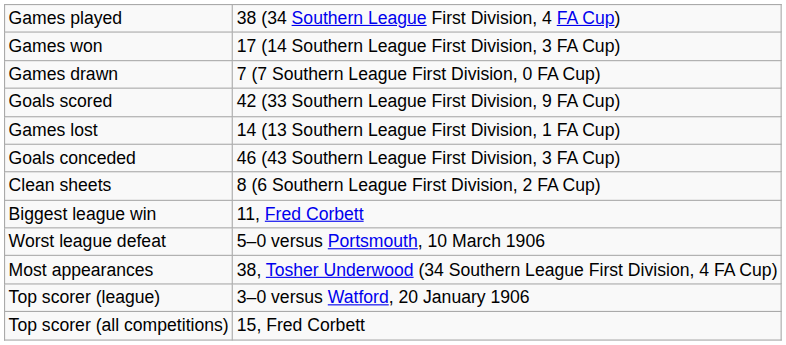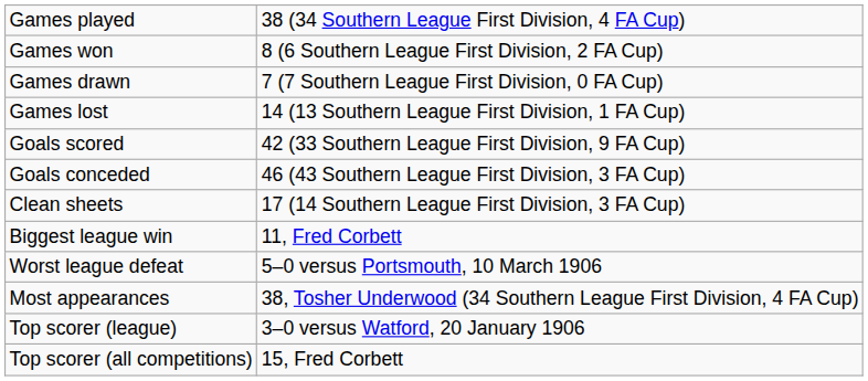 <table class="wikitable">
 <tr>
 <td>Games played</td>
 <td>38 (34 <a href='#'>Southern League</a> First Division, 4 <a href='#'>FA Cup</a>)</td>
 </tr>
 <tr>
 <td>Games won</td>
-<td>17 (14 Southern League First Division, 3 FA Cup)</td>
+<td>8 (6 Southern League First Division, 2 FA Cup)</td>
 </tr>
 <tr>
 <td>Games drawn</td>
 <td>7 (7 Southern League First Division, 0 FA Cup)</td>
 </tr>
 <tr>
+<td>Games lost</td>
+<td>14 (13 Southern League First Division, 1 FA Cup)</td>
+</tr>
+<tr>
 <td>Goals scored</td>
 <td>42 (33 Southern League First Division, 9 FA Cup)</td>
-</tr>
-<tr>
-<td>Games lost</td>
-<td>14 (13 Southern League First Division, 1 FA Cup)</td>
 </tr>
 <tr>
 <td>Goals conceded</td>
 <td>46 (43 Southern League First Division, 3 FA Cup)</td>
 </tr>
 <tr>
 <td>Clean sheets</td>
-<td>8 (6 Southern League First Division, 2 FA Cup)</td>
+<td>17 (14 Southern League First Division, 3 FA Cup)</td>
 </tr>
 <tr>
 <td>Biggest league win</td>
 <td>11, <a href='#'>Fred Corbett</a></td>
 </tr>
 <tr>
 <td>Worst league defeat</td>
 <td>5–0 versus <a href='#'>Portsmouth</a>, 10 March 1906</td>
 </tr>
 <tr>
 <td>Most appearances</td>
 <td>38, <a href='#'>Tosher Underwood</a> (34 Southern League First Division, 4 FA Cup)</td>
 </tr>
 <tr>
 <td>Top scorer (league)</td>
 <td>3–0 versus <a href='#'>Watford</a>, 20 January 1906</td>
 </tr>
 <tr>
 <td>Top scorer (all competitions)</td>
 <td>15, Fred Corbett</td>
 </tr>
 </table>
